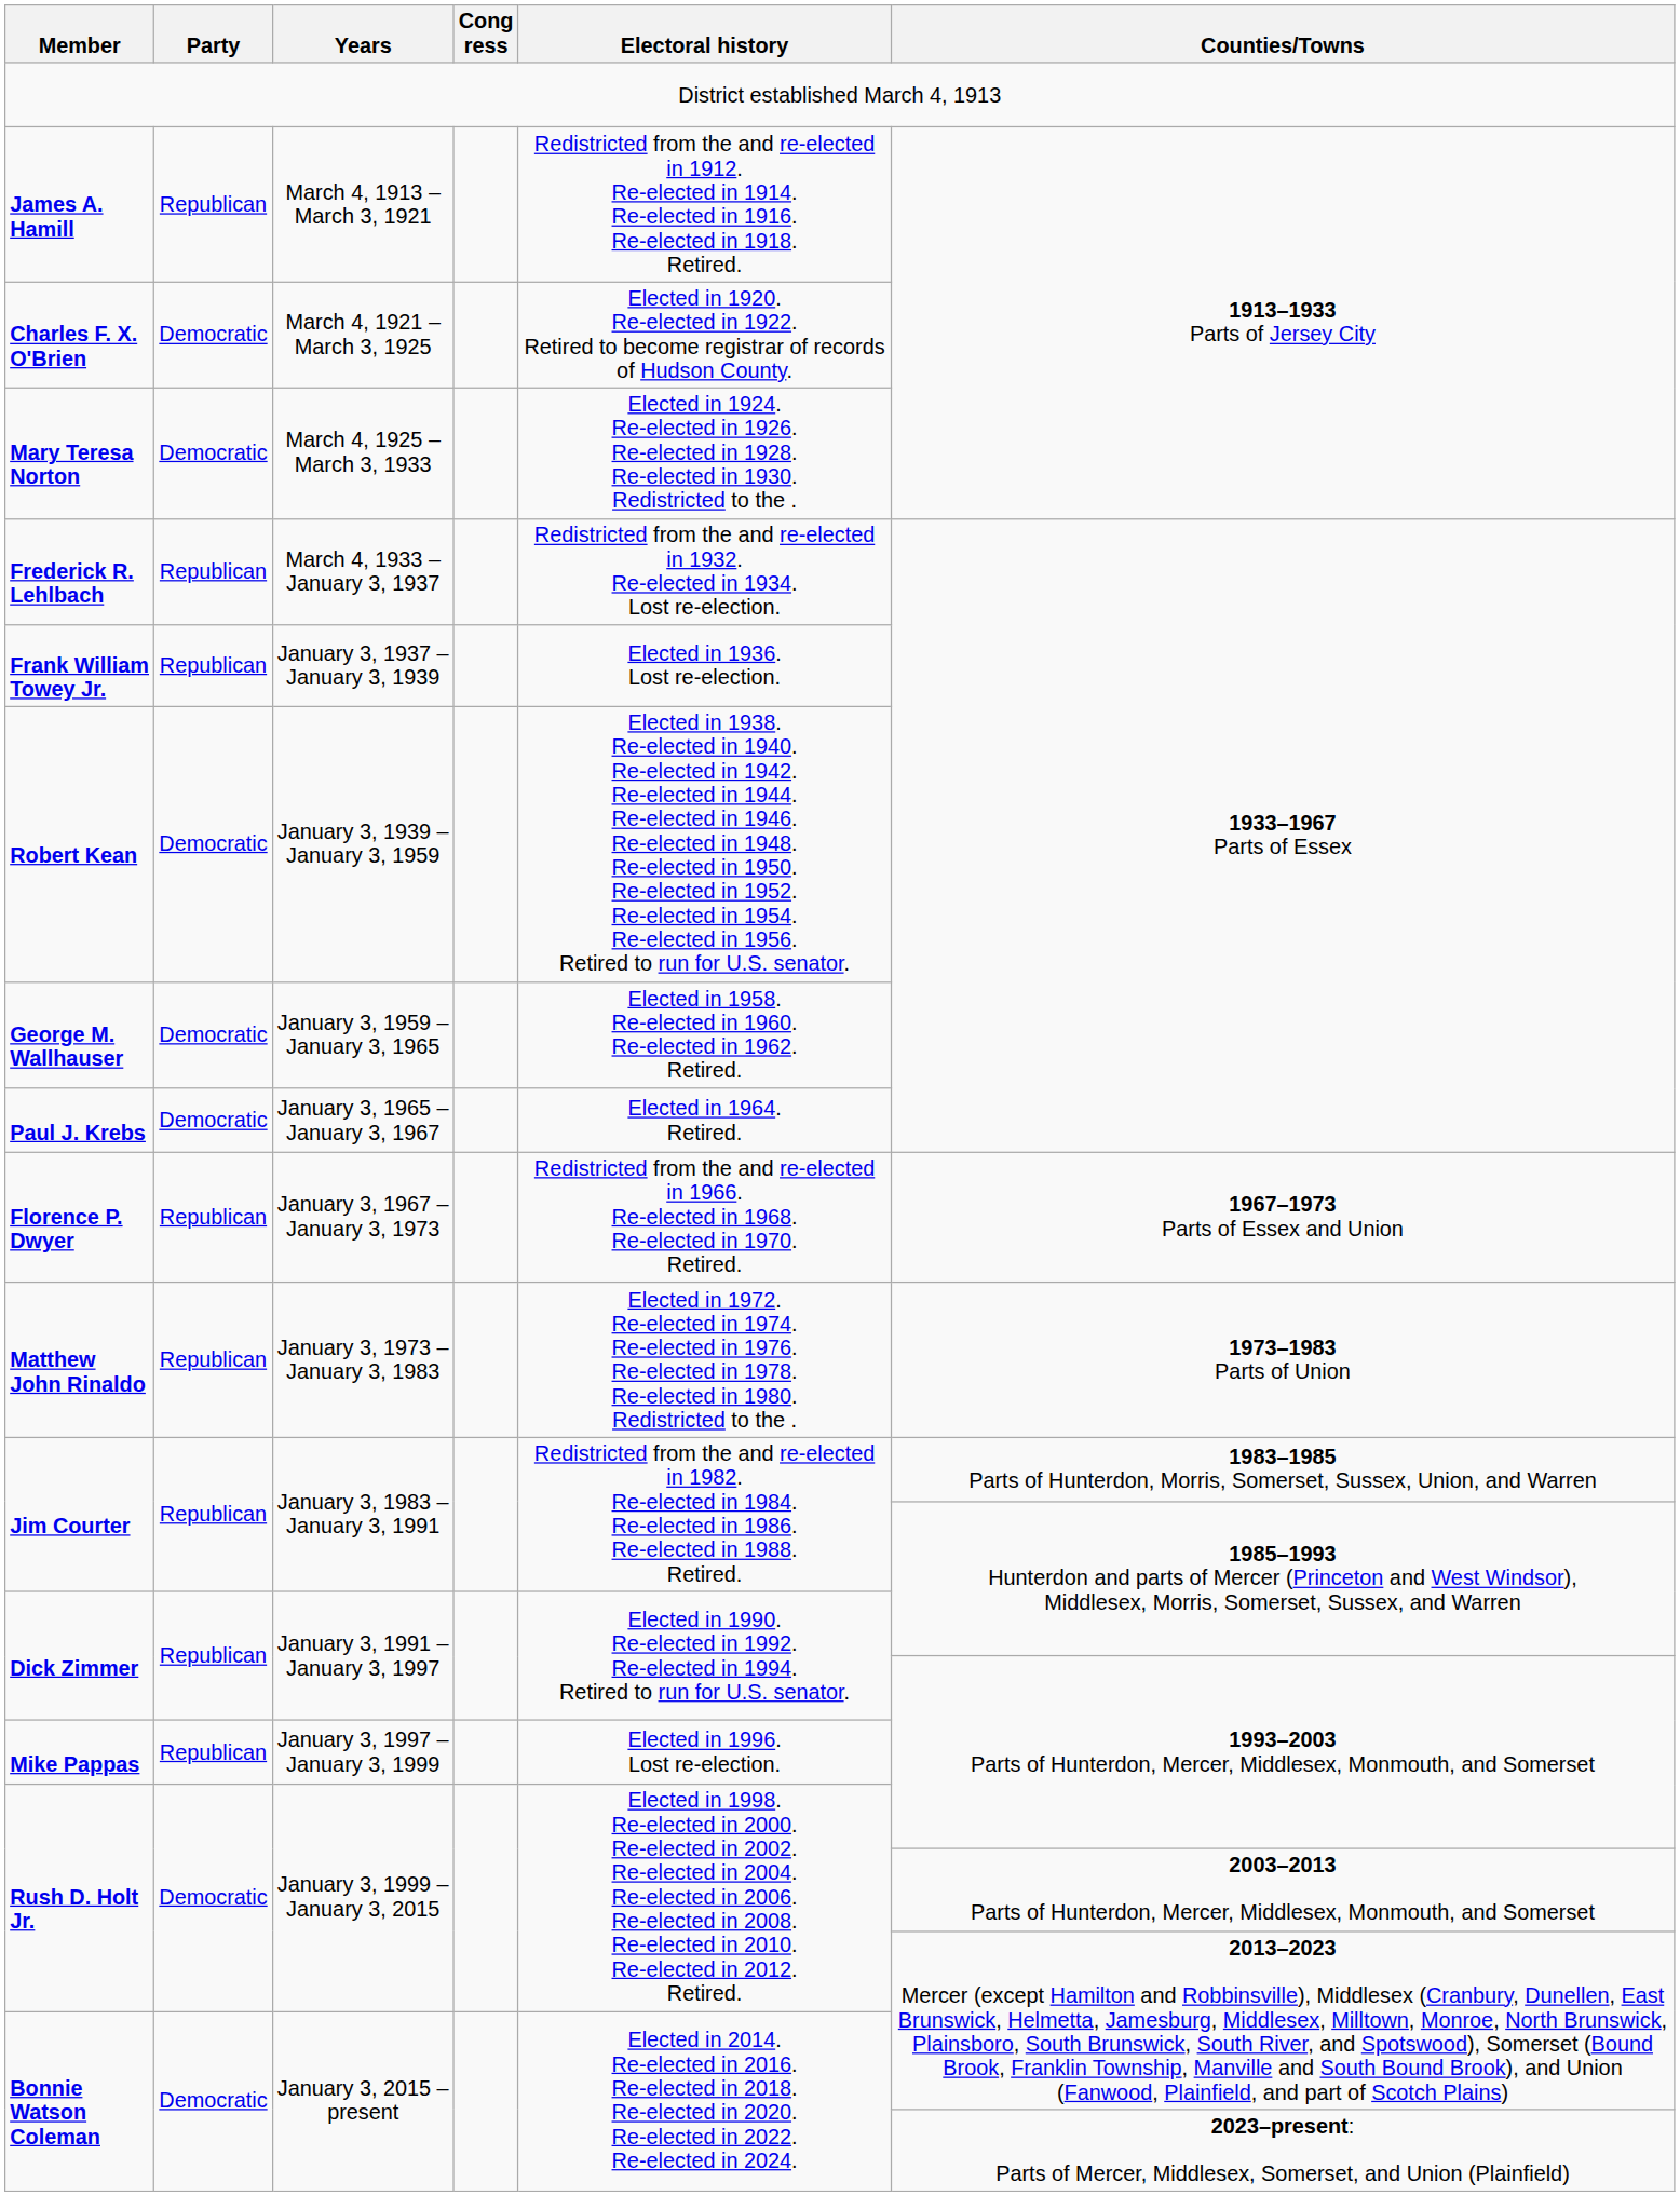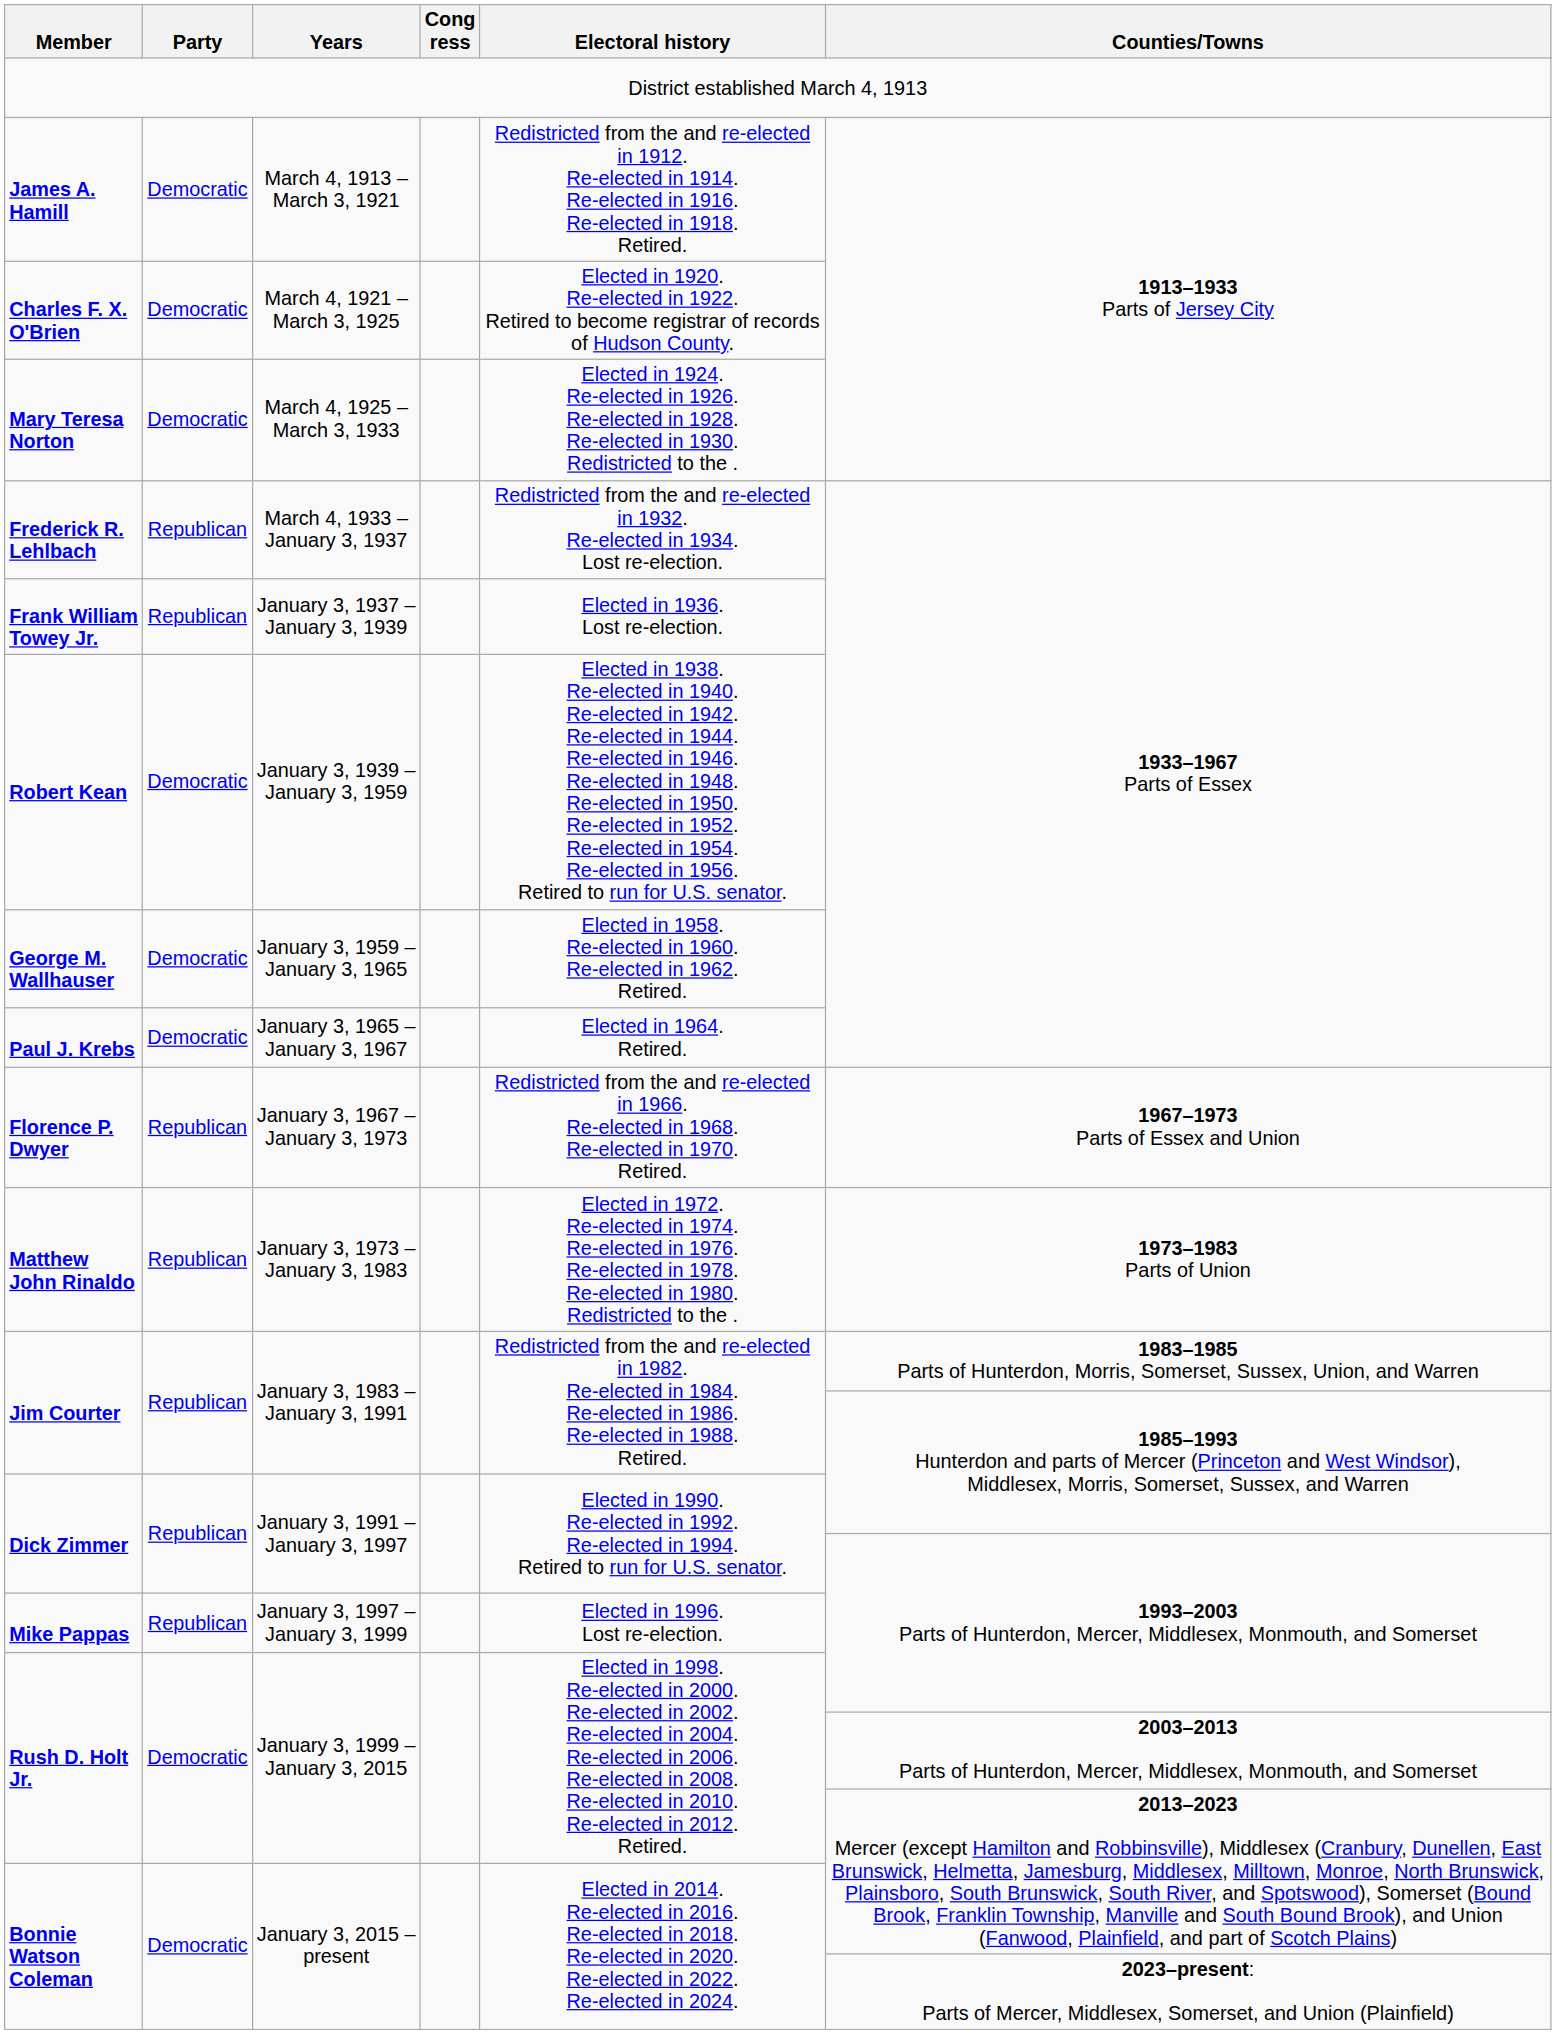 <table class=wikitable style="text-align:center">
 <tr valign=bottom>
 <th>Member<br></th>
 <th>Party</th>
 <th>Years</th>
 <th>Cong<br>ress</th>
 <th style=min-width:15em>Electoral history</th>
 <th>Counties/Towns</th>
 </tr>
 <tr style="height:3em">
 <td colspan=6>District established March 4, 1913</td>
 </tr>
 <tr style="height:3em">
 <td align=left><br><strong><a href='#'>James A. Hamill</a></strong><br></td>
-<td><a href='#'>Republican</a></td>
+<td><a href='#'>Democratic</a></td>
 <td nowrap>March 4, 1913 –<br>March 3, 1921</td>
 <td></td>
 <td><a href='#'>Redistricted</a> from the  and <a href='#'>re-elected in 1912</a>.<br><a href='#'>Re-elected in 1914</a>.<br><a href='#'>Re-elected in 1916</a>.<br><a href='#'>Re-elected in 1918</a>.<br>Retired.</td>
 <td rowspan=3><strong>1913–1933</strong><br>Parts of <a href='#'>Jersey City</a></td>
 </tr>
 <tr style="height:3em">
 <td align=left><br><strong><a href='#'>Charles F. X. O'Brien</a></strong><br></td>
 <td><a href='#'>Democratic</a></td>
 <td nowrap>March 4, 1921 –<br>March 3, 1925</td>
 <td></td>
 <td><a href='#'>Elected in 1920</a>.<br><a href='#'>Re-elected in 1922</a>.<br>Retired to become registrar of records of <a href='#'>Hudson County</a>.</td>
 </tr>
 <tr style="height:3em">
 <td align=left><br><strong><a href='#'>Mary Teresa Norton</a></strong><br></td>
 <td><a href='#'>Democratic</a></td>
 <td nowrap>March 4, 1925 –<br>March 3, 1933</td>
 <td></td>
 <td><a href='#'>Elected in 1924</a>.<br><a href='#'>Re-elected in 1926</a>.<br><a href='#'>Re-elected in 1928</a>.<br><a href='#'>Re-elected in 1930</a>.<br><a href='#'>Redistricted</a> to the .</td>
 </tr>
 <tr style="height:3em">
 <td align=left><br><strong><a href='#'>Frederick R. Lehlbach</a></strong><br></td>
 <td><a href='#'>Republican</a></td>
 <td nowrap>March 4, 1933 –<br>January 3, 1937</td>
 <td></td>
 <td><a href='#'>Redistricted</a> from the  and <a href='#'>re-elected in 1932</a>.<br><a href='#'>Re-elected in 1934</a>.<br>Lost re-election.</td>
 <td rowspan=5><strong>1933–1967</strong><br>Parts of Essex</td>
 </tr>
 <tr style="height:3em">
 <td align=left><br><strong><a href='#'>Frank William Towey Jr.</a></strong><br></td>
 <td><a href='#'>Republican</a></td>
 <td nowrap>January 3, 1937 –<br>January 3, 1939</td>
 <td></td>
 <td><a href='#'>Elected in 1936</a>.<br>Lost re-election.</td>
 </tr>
 <tr style="height:3em">
 <td align=left><br><strong><a href='#'>Robert Kean</a></strong><br></td>
 <td><a href='#'>Democratic</a></td>
 <td nowrap>January 3, 1939 –<br>January 3, 1959</td>
 <td></td>
 <td><a href='#'>Elected in 1938</a>.<br><a href='#'>Re-elected in 1940</a>.<br><a href='#'>Re-elected in 1942</a>.<br><a href='#'>Re-elected in 1944</a>.<br><a href='#'>Re-elected in 1946</a>.<br><a href='#'>Re-elected in 1948</a>.<br><a href='#'>Re-elected in 1950</a>.<br><a href='#'>Re-elected in 1952</a>.<br><a href='#'>Re-elected in 1954</a>.<br><a href='#'>Re-elected in 1956</a>.<br>Retired to <a href='#'>run for U.S. senator</a>.</td>
 </tr>
 <tr style="height:3em">
 <td align=left><br><strong><a href='#'>George M. Wallhauser</a></strong><br></td>
 <td><a href='#'>Democratic</a></td>
 <td nowrap>January 3, 1959 –<br>January 3, 1965</td>
 <td></td>
 <td><a href='#'>Elected in 1958</a>.<br><a href='#'>Re-elected in 1960</a>.<br><a href='#'>Re-elected in 1962</a>.<br>Retired.</td>
 </tr>
 <tr style="height:3em">
 <td align=left><br><strong><a href='#'>Paul J. Krebs</a></strong><br></td>
 <td><a href='#'>Democratic</a></td>
 <td nowrap>January 3, 1965 –<br>January 3, 1967</td>
 <td></td>
 <td><a href='#'>Elected in 1964</a>.<br>Retired.</td>
 </tr>
 <tr style="height:3em">
 <td align=left><br><strong><a href='#'>Florence P. Dwyer</a></strong><br></td>
 <td><a href='#'>Republican</a></td>
 <td nowrap>January 3, 1967 –<br>January 3, 1973</td>
 <td></td>
 <td><a href='#'>Redistricted</a> from the  and <a href='#'>re-elected in 1966</a>.<br><a href='#'>Re-elected in 1968</a>.<br><a href='#'>Re-elected in 1970</a>.<br>Retired.</td>
 <td><strong>1967–1973</strong><br>Parts of Essex and Union</td>
 </tr>
 <tr style="height:3em">
 <td align=left><br><strong><a href='#'>Matthew John Rinaldo</a></strong><br></td>
 <td><a href='#'>Republican</a></td>
 <td nowrap>January 3, 1973 –<br>January 3, 1983</td>
 <td></td>
 <td><a href='#'>Elected in 1972</a>.<br><a href='#'>Re-elected in 1974</a>.<br><a href='#'>Re-elected in 1976</a>.<br><a href='#'>Re-elected in 1978</a>.<br><a href='#'>Re-elected in 1980</a>.<br><a href='#'>Redistricted</a> to the .</td>
 <td><strong>1973–1983</strong><br>Parts of Union</td>
 </tr>
 <tr style="height:3em">
 <td rowspan=2 align=left><br><strong><a href='#'>Jim Courter</a></strong><br></td>
 <td rowspan=2 ><a href='#'>Republican</a></td>
 <td rowspan=2 nowrap>January 3, 1983 –<br>January 3, 1991</td>
 <td rowspan=2></td>
 <td rowspan=2><a href='#'>Redistricted</a> from the  and <a href='#'>re-elected in 1982</a>.<br><a href='#'>Re-elected in 1984</a>.<br><a href='#'>Re-elected in 1986</a>.<br><a href='#'>Re-elected in 1988</a>.<br>Retired.</td>
 <td><strong>1983–1985</strong><br>Parts of Hunterdon, Morris, Somerset, Sussex, Union, and Warren</td>
 </tr>
 <tr style="height:3em">
 <td rowspan=2><strong>1985–1993</strong><br>Hunterdon and parts of Mercer (<a href='#'>Princeton</a> and <a href='#'>West Windsor</a>),<br>Middlesex, Morris, Somerset, Sussex, and Warren</td>
 </tr>
 <tr style="height:3em">
 <td rowspan=2 align=left><br><strong><a href='#'>Dick Zimmer</a></strong><br></td>
 <td rowspan=2 ><a href='#'>Republican</a></td>
 <td rowspan=2 nowrap>January 3, 1991 –<br>January 3, 1997</td>
 <td rowspan=2></td>
 <td rowspan=2><a href='#'>Elected in 1990</a>.<br><a href='#'>Re-elected in 1992</a>.<br><a href='#'>Re-elected in 1994</a>.<br>Retired to <a href='#'>run for U.S. senator</a>.</td>
 </tr>
 <tr style="height:3em">
 <td rowspan=3><strong>1993–2003</strong><br>Parts of Hunterdon, Mercer, Middlesex, Monmouth, and Somerset</td>
 </tr>
 <tr style="height:3em">
 <td align=left><br><strong><a href='#'>Mike Pappas</a></strong><br></td>
 <td><a href='#'>Republican</a></td>
 <td nowrap>January 3, 1997 –<br>January 3, 1999</td>
 <td></td>
 <td><a href='#'>Elected in 1996</a>.<br>Lost re-election.</td>
 </tr>
 <tr style="height:3em">
 <td rowspan=3 align=left><br><strong><a href='#'>Rush D. Holt Jr.</a></strong><br></td>
 <td rowspan=3 ><a href='#'>Democratic</a></td>
 <td rowspan=3 nowrap>January 3, 1999 –<br>January 3, 2015</td>
 <td rowspan=3></td>
 <td rowspan=3><a href='#'>Elected in 1998</a>.<br><a href='#'>Re-elected in 2000</a>.<br><a href='#'>Re-elected in 2002</a>.<br><a href='#'>Re-elected in 2004</a>.<br><a href='#'>Re-elected in 2006</a>.<br><a href='#'>Re-elected in 2008</a>.<br><a href='#'>Re-elected in 2010</a>.<br><a href='#'>Re-elected in 2012</a>.<br>Retired.</td>
 </tr>
 <tr style="height:3em">
 <td><strong>2003–2013</strong><br><br>Parts of Hunterdon, Mercer, Middlesex, Monmouth, and Somerset</td>
 </tr>
 <tr style="height:3em">
 <td rowspan=2><strong>2013–2023</strong><br><br>Mercer (except <a href='#'>Hamilton</a> and <a href='#'>Robbinsville</a>), Middlesex (<a href='#'>Cranbury</a>, <a href='#'>Dunellen</a>, <a href='#'>East Brunswick</a>, <a href='#'>Helmetta</a>, <a href='#'>Jamesburg</a>, <a href='#'>Middlesex</a>, <a href='#'>Milltown</a>, <a href='#'>Monroe</a>, <a href='#'>North Brunswick</a>, <a href='#'>Plainsboro</a>, <a href='#'>South Brunswick</a>, <a href='#'>South River</a>, and <a href='#'>Spotswood</a>), Somerset (<a href='#'>Bound Brook</a>, <a href='#'>Franklin Township</a>, <a href='#'>Manville</a> and <a href='#'>South Bound Brook</a>), and Union (<a href='#'>Fanwood</a>, <a href='#'>Plainfield</a>, and part of <a href='#'>Scotch Plains</a>)</td>
 </tr>
 <tr style="height:3em">
 <td rowspan=2 align=left><br><strong><a href='#'>Bonnie Watson Coleman</a></strong><br></td>
 <td rowspan=2 ><a href='#'>Democratic</a></td>
 <td rowspan=2 nowrap>January 3, 2015 –<br>present</td>
 <td rowspan=2></td>
 <td rowspan=2><a href='#'>Elected in 2014</a>.<br><a href='#'>Re-elected in 2016</a>.<br><a href='#'>Re-elected in 2018</a>.<br><a href='#'>Re-elected in 2020</a>.<br><a href='#'>Re-elected in 2022</a>.<br><a href='#'>Re-elected in 2024</a>.</td>
 </tr>
 <tr style="height:3em">
 <td><strong>2023–present</strong>:<br><br>Parts of Mercer, Middlesex, Somerset, and Union (Plainfield)</td>
 </tr>
 </table>
